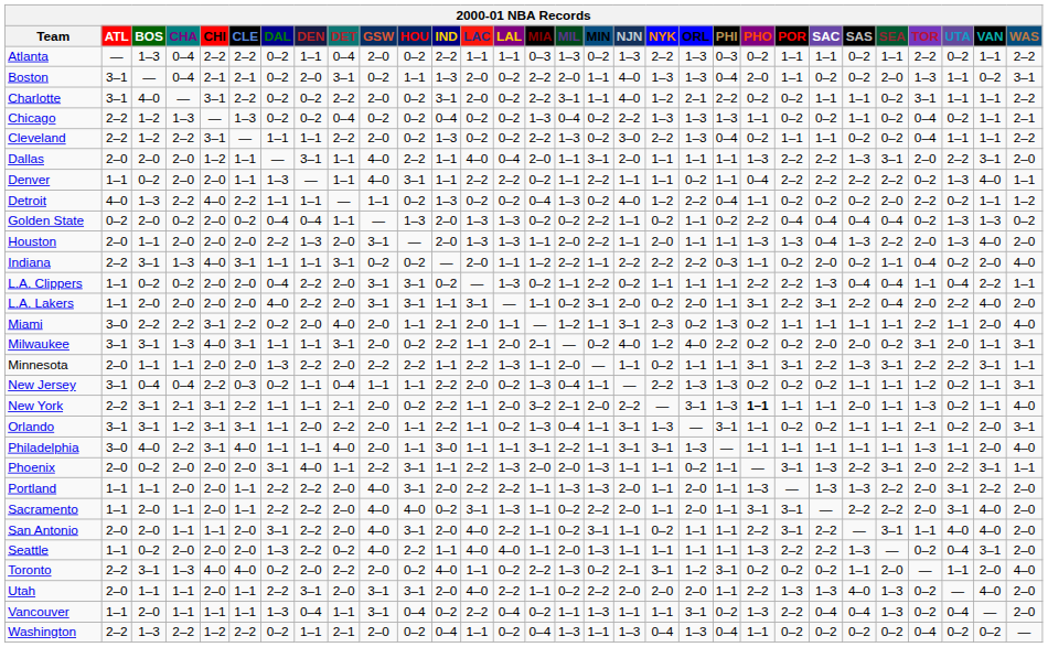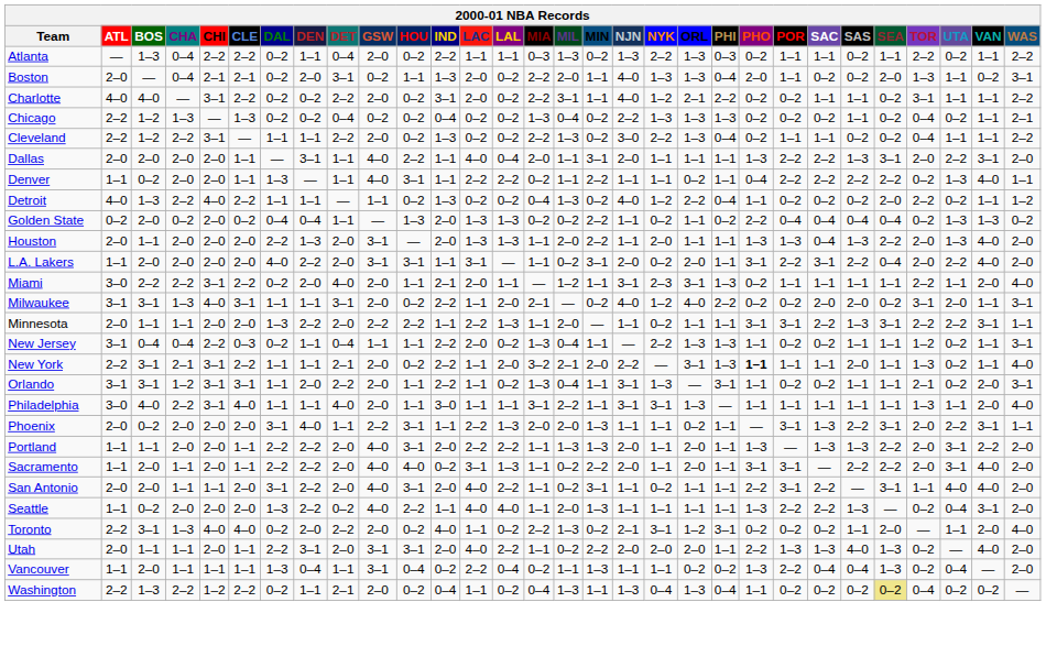 <table class="wikitable" style="font-size:90%; text-align:center;">
 <tr>
 <th colspan=30>2000-01 NBA Records</th>
 </tr>
 <tr>
 <th width=100>Team</th>
 <th style="background:#FF0000;color:#FFFFFF;width=35">ATL</th>
 <th style="background:#006400;color:#FFFFFF;width=35">BOS</th>
 <th style="background:#008080;color:#800080;width=35">CHA</th>
 <th style="background:#FF0000;color:#000000;width=35">CHI</th>
 <th style="background:#000000;color:#5787DC;width=35">CLE</th>
 <th style="background:#00008B;color:#008000;width=35">DAL</th>
 <th style="background:#141A44;color:#BC2224;width=35">DEN</th>
 <th style="background:#0C7674;color:#BB222C;width=35">DET</th>
 <th style="background:#072E63;color:#DC5A34;width=35">GSW</th>
 <th style="background:#002366;color:#FF0000;width=35">HOU</th>
 <th style="background:#000080;color:#FFD700;width=35">IND</th>
 <th style="background:#F9160D;color:#1A2E8B;width=35">LAC</th>
 <th style="background:#800080;color:#FFD700;width=35">LAL</th>
 <th style="background:#000000;color:#8B0000;width=35">MIA</th>
 <th style="background:#00471B;color:#5C378A;width=35">MIL</th>
 <th style="background:#044D80;color:#000000;width=35">MIN</th>
 <th style="background:#12305B;color:#C4CED4;width=35">NJN</th>
 <th style="background:#0000FF;color:#FF8C00;width=35">NYK</th>
 <th style="background:#0000FF;color:#000000;width=35">ORL</th>
 <th style="background:#000000;color:#BB9754;width=35">PHI</th>
 <th style="background:#800080;color:#FF4500;width=35">PHO</th>
 <th style="background:#000000;color:#FF0000;width=35">POR</th>
 <th style="background:#6846A8;color:#FFFFFF;width=35">SAC</th>
 <th style="background:#000000;color:#C0C0C0;width=35">SAS</th>
 <th style="background:#005831;color:#992634;width=35">SEA</th>
 <th style="background:#7436BF;color:#BE0F34;width=35">TOR</th>
 <th style="background:#644A9C;color:#149BC7;width=35">UTA</th>
 <th style="background:#000000;color:#0CB2AC;width=35">VAN</th>
 <th style="background:#044D7D;color:#BC7A44;width=35">WAS</th>
 </tr>
 <tr>
 <td style="text-align:left;"><a href='#'>Atlanta</a></td>
 <td>—</td>
 <td>1–3</td>
 <td>0–4</td>
 <td>2–2</td>
 <td>2–2</td>
 <td>0–2</td>
 <td>1–1</td>
 <td>0–4</td>
 <td>2–0</td>
 <td>0–2</td>
 <td>2–2</td>
 <td>1–1</td>
 <td>1–1</td>
 <td>0–3</td>
 <td>1–3</td>
 <td>0–2</td>
 <td>1–3</td>
 <td>2–2</td>
 <td>1–3</td>
 <td>0–3</td>
 <td>0–2</td>
 <td>1–1</td>
 <td>1–1</td>
 <td>0–2</td>
 <td>1–1</td>
 <td>2–2</td>
 <td>0–2</td>
 <td>1–1</td>
 <td>2–2</td>
 </tr>
 <tr>
 <td style="text-align:left;"><a href='#'>Boston</a></td>
-<td>3–1</td>
+<td>2–0</td>
 <td>—</td>
 <td>0–4</td>
 <td>2–1</td>
 <td>2–1</td>
 <td>0–2</td>
 <td>2–0</td>
 <td>3–1</td>
 <td>0–2</td>
 <td>1–1</td>
 <td>1–3</td>
 <td>2–0</td>
 <td>0–2</td>
 <td>2–2</td>
 <td>2–0</td>
 <td>1–1</td>
 <td>4–0</td>
 <td>1–3</td>
 <td>1–3</td>
 <td>0–4</td>
 <td>2–0</td>
 <td>1–1</td>
 <td>0–2</td>
 <td>0–2</td>
 <td>2–0</td>
 <td>1–3</td>
 <td>1–1</td>
 <td>0–2</td>
 <td>3–1</td>
 </tr>
 <tr>
 <td style="text-align:left;"><a href='#'>Charlotte</a></td>
-<td>3–1</td>
+<td>4–0</td>
 <td>4–0</td>
 <td>—</td>
 <td>3–1</td>
 <td>2–2</td>
 <td>0–2</td>
 <td>0–2</td>
 <td>2–2</td>
 <td>2–0</td>
 <td>0–2</td>
 <td>3–1</td>
 <td>2–0</td>
 <td>0–2</td>
 <td>2–2</td>
 <td>3–1</td>
 <td>1–1</td>
 <td>4–0</td>
 <td>1–2</td>
 <td>2–1</td>
 <td>2–2</td>
 <td>0–2</td>
 <td>0–2</td>
 <td>1–1</td>
 <td>1–1</td>
 <td>0–2</td>
 <td>3–1</td>
 <td>1–1</td>
 <td>1–1</td>
 <td>2–2</td>
 </tr>
 <tr>
 <td style="text-align:left;"><a href='#'>Chicago</a></td>
 <td>2–2</td>
 <td>1–2</td>
 <td>1–3</td>
 <td>—</td>
 <td>1–3</td>
 <td>0–2</td>
 <td>0–2</td>
 <td>0–4</td>
 <td>0–2</td>
 <td>0–2</td>
 <td>0–4</td>
 <td>0–2</td>
 <td>0–2</td>
 <td>1–3</td>
 <td>0–4</td>
 <td>0–2</td>
 <td>2–2</td>
 <td>1–3</td>
 <td>1–3</td>
 <td>1–3</td>
-<td>1–1</td>
+<td>0–2</td>
 <td>0–2</td>
 <td>0–2</td>
 <td>1–1</td>
 <td>0–2</td>
 <td>0–4</td>
 <td>0–2</td>
 <td>1–1</td>
 <td>2–1</td>
 </tr>
 <tr>
 <td style="text-align:left;"><a href='#'>Cleveland</a></td>
 <td>2–2</td>
 <td>1–2</td>
 <td>2–2</td>
 <td>3–1</td>
 <td>—</td>
 <td>1–1</td>
 <td>1–1</td>
 <td>2–2</td>
 <td>2–0</td>
 <td>0–2</td>
 <td>1–3</td>
 <td>0–2</td>
 <td>0–2</td>
 <td>2–2</td>
 <td>1–3</td>
 <td>0–2</td>
 <td>3–0</td>
 <td>2–2</td>
 <td>1–3</td>
 <td>0–4</td>
 <td>0–2</td>
 <td>1–1</td>
 <td>1–1</td>
 <td>0–2</td>
 <td>0–2</td>
 <td>0–4</td>
 <td>1–1</td>
 <td>1–1</td>
 <td>2–2</td>
 </tr>
 <tr>
 <td style="text-align:left;"><a href='#'>Dallas</a></td>
 <td>2–0</td>
 <td>2–0</td>
 <td>2–0</td>
-<td>1–2</td>
+<td>2–0</td>
 <td>1–1</td>
 <td>—</td>
 <td>3–1</td>
 <td>1–1</td>
 <td>4–0</td>
 <td>2–2</td>
 <td>1–1</td>
 <td>4–0</td>
 <td>0–4</td>
 <td>2–0</td>
 <td>1–1</td>
 <td>3–1</td>
 <td>2–0</td>
 <td>1–1</td>
 <td>1–1</td>
 <td>1–1</td>
 <td>1–3</td>
 <td>2–2</td>
 <td>2–2</td>
 <td>1–3</td>
 <td>3–1</td>
 <td>2–0</td>
 <td>2–2</td>
 <td>3–1</td>
 <td>2–0</td>
 </tr>
 <tr>
 <td style="text-align:left;"><a href='#'>Denver</a></td>
 <td>1–1</td>
 <td>0–2</td>
 <td>2–0</td>
 <td>2–0</td>
 <td>1–1</td>
 <td>1–3</td>
 <td>—</td>
 <td>1–1</td>
 <td>4–0</td>
 <td>3–1</td>
 <td>1–1</td>
 <td>2–2</td>
 <td>2–2</td>
 <td>0–2</td>
 <td>1–1</td>
 <td>2–2</td>
 <td>1–1</td>
 <td>1–1</td>
 <td>0–2</td>
 <td>1–1</td>
 <td>0–4</td>
 <td>2–2</td>
 <td>2–2</td>
 <td>2–2</td>
 <td>2–2</td>
 <td>0–2</td>
 <td>1–3</td>
 <td>4–0</td>
 <td>1–1</td>
 </tr>
 <tr>
 <td style="text-align:left;"><a href='#'>Detroit</a></td>
 <td>4–0</td>
 <td>1–3</td>
 <td>2–2</td>
 <td>4–0</td>
 <td>2–2</td>
 <td>1–1</td>
 <td>1–1</td>
 <td>—</td>
 <td>1–1</td>
 <td>0–2</td>
 <td>1–3</td>
 <td>0–2</td>
 <td>0–2</td>
 <td>0–4</td>
 <td>1–3</td>
 <td>0–2</td>
 <td>4–0</td>
 <td>1–2</td>
 <td>2–2</td>
 <td>0–4</td>
 <td>1–1</td>
 <td>0–2</td>
 <td>0–2</td>
 <td>0–2</td>
 <td>2–0</td>
 <td>2–2</td>
 <td>0–2</td>
 <td>1–1</td>
 <td>1–2</td>
 </tr>
 <tr>
 <td style="text-align:left;"><a href='#'>Golden State</a></td>
 <td>0–2</td>
 <td>2–0</td>
 <td>0–2</td>
 <td>2–0</td>
 <td>0–2</td>
 <td>0–4</td>
 <td>0–4</td>
 <td>1–1</td>
 <td>—</td>
 <td>1–3</td>
 <td>2–0</td>
 <td>1–3</td>
 <td>1–3</td>
 <td>0–2</td>
 <td>0–2</td>
 <td>2–2</td>
 <td>1–1</td>
 <td>0–2</td>
 <td>1–1</td>
 <td>0–2</td>
 <td>2–2</td>
 <td>0–4</td>
 <td>0–4</td>
 <td>0–4</td>
 <td>0–4</td>
 <td>0–2</td>
 <td>1–3</td>
 <td>1–3</td>
 <td>0–2</td>
 </tr>
 <tr>
 <td style="text-align:left;"><a href='#'>Houston</a></td>
 <td>2–0</td>
 <td>1–1</td>
 <td>2–0</td>
 <td>2–0</td>
 <td>2–0</td>
 <td>2–2</td>
 <td>1–3</td>
 <td>2–0</td>
 <td>3–1</td>
 <td>—</td>
 <td>2–0</td>
 <td>1–3</td>
 <td>1–3</td>
 <td>1–1</td>
 <td>2–0</td>
 <td>2–2</td>
 <td>1–1</td>
 <td>2–0</td>
 <td>1–1</td>
 <td>1–1</td>
 <td>1–3</td>
 <td>1–3</td>
 <td>0–4</td>
 <td>1–3</td>
 <td>2–2</td>
 <td>2–0</td>
 <td>1–3</td>
 <td>4–0</td>
 <td>2–0</td>
 </tr>
 <tr>
-<td style="text-align:left;"><a href='#'>Indiana</a></td>
-<td>2–2</td>
-<td>3–1</td>
-<td>1–3</td>
-<td>4–0</td>
-<td>3–1</td>
-<td>1–1</td>
-<td>1–1</td>
-<td>3–1</td>
-<td>0–2</td>
-<td>0–2</td>
-<td>—</td>
-<td>2–0</td>
-<td>1–1</td>
-<td>1–2</td>
-<td>2–2</td>
-<td>1–1</td>
-<td>2–2</td>
-<td>2–2</td>
-<td>2–2</td>
-<td>0–3</td>
-<td>1–1</td>
-<td>0–2</td>
-<td>2–0</td>
-<td>0–2</td>
-<td>1–1</td>
-<td>0–4</td>
-<td>0–2</td>
-<td>2–0</td>
-<td>4–0</td>
-</tr>
-<tr>
-<td style="text-align:left;"><a href='#'>L.A. Clippers</a></td>
-<td>1–1</td>
-<td>0–2</td>
-<td>0–2</td>
-<td>2–0</td>
-<td>2–0</td>
-<td>0–4</td>
-<td>2–2</td>
-<td>2–0</td>
-<td>3–1</td>
-<td>3–1</td>
-<td>0–2</td>
-<td>—</td>
-<td>1–3</td>
-<td>0–2</td>
-<td>1–1</td>
-<td>2–2</td>
-<td>0–2</td>
-<td>1–1</td>
-<td>1–1</td>
-<td>1–1</td>
-<td>2–2</td>
-<td>2–2</td>
-<td>1–3</td>
-<td>0–4</td>
-<td>0–4</td>
-<td>1–1</td>
-<td>0–4</td>
-<td>2–2</td>
-<td>1–1</td>
-</tr>
-<tr>
 <td style="text-align:left;"><a href='#'>L.A. Lakers</a></td>
 <td>1–1</td>
 <td>2–0</td>
 <td>2–0</td>
 <td>2–0</td>
 <td>2–0</td>
 <td>4–0</td>
 <td>2–2</td>
 <td>2–0</td>
 <td>3–1</td>
 <td>3–1</td>
 <td>1–1</td>
 <td>3–1</td>
 <td>—</td>
 <td>1–1</td>
 <td>0–2</td>
 <td>3–1</td>
 <td>2–0</td>
 <td>0–2</td>
 <td>2–0</td>
 <td>1–1</td>
 <td>3–1</td>
 <td>2–2</td>
 <td>3–1</td>
 <td>2–2</td>
 <td>0–4</td>
 <td>2–0</td>
 <td>2–2</td>
 <td>4–0</td>
 <td>2–0</td>
 </tr>
 <tr>
 <td style="text-align:left;"><a href='#'>Miami</a></td>
 <td>3–0</td>
 <td>2–2</td>
 <td>2–2</td>
 <td>3–1</td>
 <td>2–2</td>
 <td>0–2</td>
 <td>2–0</td>
 <td>4–0</td>
 <td>2–0</td>
 <td>1–1</td>
 <td>2–1</td>
 <td>2–0</td>
 <td>1–1</td>
 <td>—</td>
 <td>1–2</td>
 <td>1–1</td>
 <td>3–1</td>
 <td>2–3</td>
-<td>0–2</td>
+<td>3–1</td>
 <td>1–3</td>
 <td>0–2</td>
 <td>1–1</td>
 <td>1–1</td>
 <td>1–1</td>
 <td>1–1</td>
 <td>2–2</td>
 <td>1–1</td>
 <td>2–0</td>
 <td>4–0</td>
 </tr>
 <tr>
 <td style="text-align:left;"><a href='#'>Milwaukee</a></td>
 <td>3–1</td>
 <td>3–1</td>
 <td>1–3</td>
 <td>4–0</td>
 <td>3–1</td>
 <td>1–1</td>
 <td>1–1</td>
 <td>3–1</td>
 <td>2–0</td>
 <td>0–2</td>
 <td>2–2</td>
 <td>1–1</td>
 <td>2–0</td>
 <td>2–1</td>
 <td>—</td>
 <td>0–2</td>
 <td>4–0</td>
 <td>1–2</td>
 <td>4–0</td>
 <td>2–2</td>
 <td>0–2</td>
 <td>0–2</td>
 <td>2–0</td>
 <td>2–0</td>
 <td>0–2</td>
 <td>3–1</td>
 <td>2–0</td>
 <td>1–1</td>
 <td>3–1</td>
 </tr>
 <tr>
 <td style="text-align:left;">Minnesota</td>
 <td>2–0</td>
 <td>1–1</td>
 <td>1–1</td>
 <td>2–0</td>
 <td>2–0</td>
 <td>1–3</td>
 <td>2–2</td>
 <td>2–0</td>
 <td>2–2</td>
 <td>2–2</td>
 <td>1–1</td>
 <td>2–2</td>
 <td>1–3</td>
 <td>1–1</td>
 <td>2–0</td>
 <td>—</td>
 <td>1–1</td>
 <td>0–2</td>
 <td>1–1</td>
 <td>1–1</td>
 <td>3–1</td>
 <td>3–1</td>
 <td>2–2</td>
 <td>1–3</td>
 <td>3–1</td>
 <td>2–2</td>
 <td>2–2</td>
 <td>3–1</td>
 <td>1–1</td>
 </tr>
 <tr>
 <td style="text-align:left;"><a href='#'>New Jersey</a></td>
 <td>3–1</td>
 <td>0–4</td>
 <td>0–4</td>
 <td>2–2</td>
 <td>0–3</td>
 <td>0–2</td>
 <td>1–1</td>
 <td>0–4</td>
 <td>1–1</td>
 <td>1–1</td>
 <td>2–2</td>
 <td>2–0</td>
 <td>0–2</td>
 <td>1–3</td>
 <td>0–4</td>
 <td>1–1</td>
 <td>—</td>
 <td>2–2</td>
 <td>1–3</td>
 <td>1–3</td>
-<td>0–2</td>
+<td>1–1</td>
 <td>0–2</td>
 <td>0–2</td>
 <td>1–1</td>
 <td>1–1</td>
 <td>1–2</td>
 <td>0–2</td>
 <td>1–1</td>
 <td>3–1</td>
 </tr>
 <tr>
 <td style="text-align:left;"><a href='#'>New York</a></td>
 <td>2–2</td>
 <td>3–1</td>
 <td>2–1</td>
 <td>3–1</td>
 <td>2–2</td>
 <td>1–1</td>
 <td>1–1</td>
 <td>2–1</td>
 <td>2–0</td>
 <td>0–2</td>
 <td>2–2</td>
 <td>1–1</td>
 <td>2–0</td>
 <td>3–2</td>
 <td>2–1</td>
 <td>2–0</td>
 <td>2–2</td>
 <td>—</td>
 <td>3–1</td>
 <td>1–3</td>
 <td><strong>1–1</strong></td>
 <td>1–1</td>
 <td>1–1</td>
 <td>2–0</td>
 <td>1–1</td>
 <td>1–3</td>
 <td>0–2</td>
 <td>1–1</td>
 <td>4–0</td>
 </tr>
 <tr>
 <td style="text-align:left;"><a href='#'>Orlando</a></td>
 <td>3–1</td>
 <td>3–1</td>
 <td>1–2</td>
 <td>3–1</td>
 <td>3–1</td>
 <td>1–1</td>
 <td>2–0</td>
 <td>2–2</td>
 <td>2–0</td>
 <td>1–1</td>
 <td>2–2</td>
 <td>1–1</td>
 <td>0–2</td>
 <td>1–3</td>
 <td>0–4</td>
 <td>1–1</td>
 <td>3–1</td>
 <td>1–3</td>
 <td>—</td>
 <td>3–1</td>
 <td>1–1</td>
 <td>0–2</td>
 <td>0–2</td>
 <td>1–1</td>
 <td>1–1</td>
 <td>2–1</td>
 <td>0–2</td>
 <td>2–0</td>
 <td>3–1</td>
 </tr>
 <tr>
 <td style="text-align:left;"><a href='#'>Philadelphia</a></td>
 <td>3–0</td>
 <td>4–0</td>
 <td>2–2</td>
 <td>3–1</td>
 <td>4–0</td>
 <td>1–1</td>
 <td>1–1</td>
 <td>4–0</td>
 <td>2–0</td>
 <td>1–1</td>
 <td>3–0</td>
 <td>1–1</td>
 <td>1–1</td>
 <td>3–1</td>
 <td>2–2</td>
 <td>1–1</td>
 <td>3–1</td>
 <td>3–1</td>
 <td>1–3</td>
 <td>—</td>
 <td>1–1</td>
 <td>1–1</td>
 <td>1–1</td>
 <td>1–1</td>
 <td>1–1</td>
 <td>1–3</td>
 <td>1–1</td>
 <td>2–0</td>
 <td>4–0</td>
 </tr>
 <tr>
 <td style="text-align:left;"><a href='#'>Phoenix</a></td>
 <td>2–0</td>
 <td>0–2</td>
 <td>2–0</td>
 <td>2–0</td>
 <td>2–0</td>
 <td>3–1</td>
 <td>4–0</td>
 <td>1–1</td>
 <td>2–2</td>
 <td>3–1</td>
 <td>1–1</td>
 <td>2–2</td>
 <td>1–3</td>
 <td>2–0</td>
 <td>2–0</td>
 <td>1–3</td>
 <td>1–1</td>
 <td>1–1</td>
 <td>0–2</td>
 <td>1–1</td>
 <td>—</td>
 <td>3–1</td>
 <td>1–3</td>
 <td>2–2</td>
 <td>3–1</td>
 <td>2–0</td>
 <td>2–2</td>
 <td>3–1</td>
 <td>1–1</td>
 </tr>
 <tr>
 <td style="text-align:left;"><a href='#'>Portland</a></td>
 <td>1–1</td>
 <td>1–1</td>
 <td>2–0</td>
 <td>2–0</td>
 <td>1–1</td>
 <td>2–2</td>
 <td>2–2</td>
 <td>2–0</td>
 <td>4–0</td>
 <td>3–1</td>
 <td>2–0</td>
 <td>2–2</td>
 <td>2–2</td>
 <td>1–1</td>
 <td>1–3</td>
 <td>1–3</td>
 <td>2–0</td>
 <td>1–1</td>
 <td>2–0</td>
 <td>1–1</td>
 <td>1–3</td>
 <td>—</td>
 <td>1–3</td>
 <td>1–3</td>
 <td>2–2</td>
 <td>2–0</td>
 <td>3–1</td>
 <td>2–2</td>
 <td>2–0</td>
 </tr>
 <tr>
 <td style="text-align:left;"><a href='#'>Sacramento</a></td>
 <td>1–1</td>
 <td>2–0</td>
 <td>1–1</td>
 <td>2–0</td>
 <td>1–1</td>
 <td>2–2</td>
 <td>2–2</td>
 <td>2–0</td>
 <td>4–0</td>
 <td>4–0</td>
 <td>0–2</td>
 <td>3–1</td>
 <td>1–3</td>
 <td>1–1</td>
 <td>0–2</td>
 <td>2–2</td>
 <td>2–0</td>
 <td>1–1</td>
 <td>2–0</td>
 <td>1–1</td>
 <td>3–1</td>
 <td>3–1</td>
 <td>—</td>
 <td>2–2</td>
 <td>2–2</td>
 <td>2–0</td>
 <td>3–1</td>
 <td>4–0</td>
 <td>2–0</td>
 </tr>
 <tr>
 <td style="text-align:left;"><a href='#'>San Antonio</a></td>
 <td>2–0</td>
 <td>2–0</td>
 <td>1–1</td>
 <td>1–1</td>
 <td>2–0</td>
 <td>3–1</td>
 <td>2–2</td>
 <td>2–0</td>
 <td>4–0</td>
 <td>3–1</td>
 <td>2–0</td>
 <td>4–0</td>
 <td>2–2</td>
 <td>1–1</td>
 <td>0–2</td>
 <td>3–1</td>
 <td>1–1</td>
 <td>0–2</td>
 <td>1–1</td>
 <td>1–1</td>
 <td>2–2</td>
 <td>3–1</td>
 <td>2–2</td>
 <td>—</td>
 <td>3–1</td>
 <td>1–1</td>
 <td>4–0</td>
 <td>4–0</td>
 <td>2–0</td>
 </tr>
 <tr>
 <td style="text-align:left;"><a href='#'>Seattle</a></td>
 <td>1–1</td>
 <td>0–2</td>
 <td>2–0</td>
 <td>2–0</td>
 <td>2–0</td>
 <td>1–3</td>
 <td>2–2</td>
 <td>0–2</td>
 <td>4–0</td>
 <td>2–2</td>
 <td>1–1</td>
 <td>4–0</td>
 <td>4–0</td>
 <td>1–1</td>
 <td>2–0</td>
 <td>1–3</td>
 <td>1–1</td>
 <td>1–1</td>
 <td>1–1</td>
 <td>1–1</td>
 <td>1–3</td>
 <td>2–2</td>
 <td>2–2</td>
 <td>1–3</td>
 <td>—</td>
 <td>0–2</td>
 <td>0–4</td>
 <td>3–1</td>
 <td>2–0</td>
 </tr>
 <tr>
 <td style="text-align:left;"><a href='#'>Toronto</a></td>
 <td>2–2</td>
 <td>3–1</td>
 <td>1–3</td>
 <td>4–0</td>
 <td>4–0</td>
 <td>0–2</td>
 <td>2–0</td>
 <td>2–2</td>
 <td>2–0</td>
 <td>0–2</td>
 <td>4–0</td>
 <td>1–1</td>
 <td>0–2</td>
 <td>2–2</td>
 <td>1–3</td>
 <td>0–2</td>
 <td>2–1</td>
 <td>3–1</td>
 <td>1–2</td>
 <td>3–1</td>
 <td>0–2</td>
 <td>0–2</td>
 <td>0–2</td>
 <td>1–1</td>
 <td>2–0</td>
 <td>—</td>
 <td>1–1</td>
 <td>2–0</td>
 <td>4–0</td>
 </tr>
 <tr>
 <td style="text-align:left;"><a href='#'>Utah</a></td>
 <td>2–0</td>
 <td>1–1</td>
 <td>1–1</td>
 <td>2–0</td>
 <td>1–1</td>
 <td>2–2</td>
 <td>3–1</td>
 <td>2–0</td>
 <td>3–1</td>
 <td>3–1</td>
 <td>2–0</td>
 <td>4–0</td>
 <td>2–2</td>
 <td>1–1</td>
 <td>0–2</td>
 <td>2–2</td>
 <td>2–0</td>
 <td>2–0</td>
 <td>2–0</td>
 <td>1–1</td>
 <td>2–2</td>
 <td>1–3</td>
 <td>1–3</td>
 <td>4–0</td>
 <td>1–3</td>
 <td>0–2</td>
 <td>—</td>
 <td>4–0</td>
 <td>2–0</td>
 </tr>
 <tr>
 <td style="text-align:left;"><a href='#'>Vancouver</a></td>
 <td>1–1</td>
 <td>2–0</td>
 <td>1–1</td>
 <td>1–1</td>
 <td>1–1</td>
 <td>1–3</td>
 <td>0–4</td>
 <td>1–1</td>
 <td>3–1</td>
 <td>0–4</td>
 <td>0–2</td>
 <td>2–2</td>
 <td>0–4</td>
 <td>0–2</td>
 <td>1–1</td>
 <td>1–3</td>
 <td>1–1</td>
 <td>1–1</td>
-<td>3–1</td>
+<td>0–2</td>
 <td>0–2</td>
 <td>1–3</td>
 <td>2–2</td>
 <td>0–4</td>
 <td>0–4</td>
 <td>1–3</td>
 <td>0–2</td>
 <td>0–4</td>
 <td>—</td>
 <td>2–0</td>
 </tr>
 <tr>
 <td style="text-align:left;"><a href='#'>Washington</a></td>
 <td>2–2</td>
 <td>1–3</td>
 <td>2–2</td>
 <td>1–2</td>
 <td>2–2</td>
 <td>0–2</td>
 <td>1–1</td>
 <td>2–1</td>
 <td>2–0</td>
 <td>0–2</td>
 <td>0–4</td>
 <td>1–1</td>
 <td>0–2</td>
 <td>0–4</td>
 <td>1–3</td>
 <td>1–1</td>
 <td>1–3</td>
 <td>0–4</td>
 <td>1–3</td>
 <td>0–4</td>
 <td>1–1</td>
 <td>0–2</td>
 <td>0–2</td>
 <td>0–2</td>
-<td>0–2</td>
+<td style="background: khaki;">0–2</td>
 <td>0–4</td>
 <td>0–2</td>
 <td>0–2</td>
 <td>—</td>
 </tr>
 </table>
